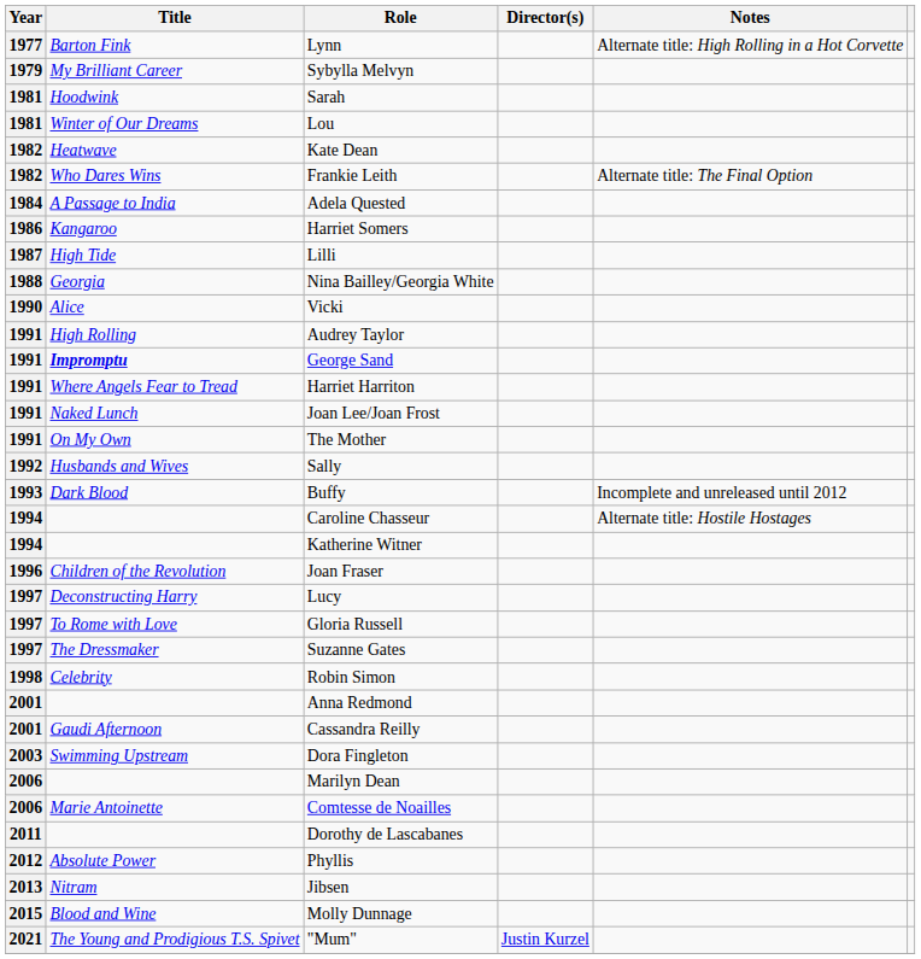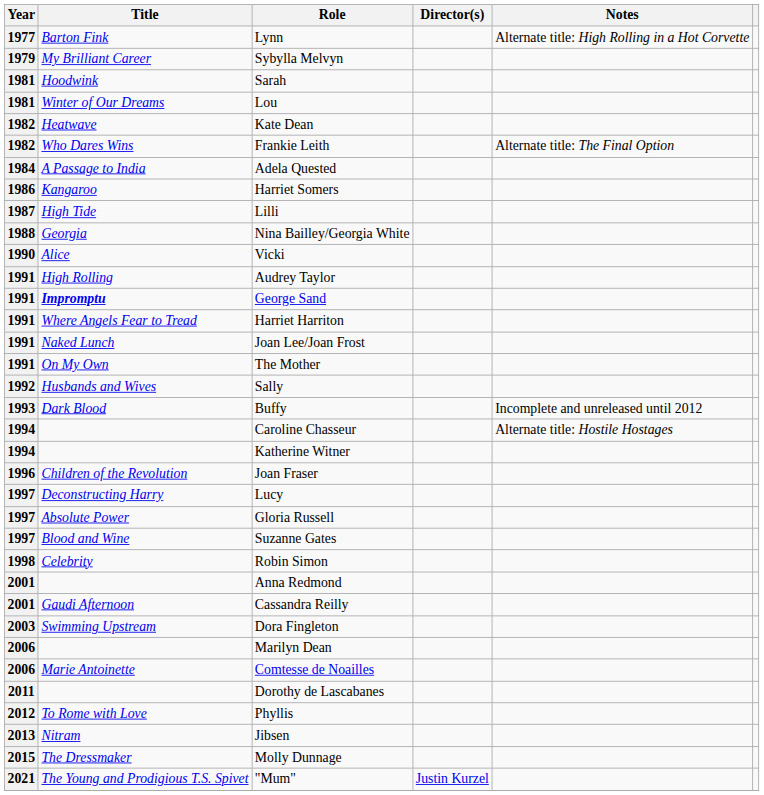 <table class="wikitable plainrowheaders sortable">
 <tr>
 <th>Year</th>
 <th>Title</th>
 <th>Role</th>
 <th>Director(s)</th>
 <th class="unsortable">Notes</th>
 <th class="unsortable"></th>
 </tr>
 <tr>
 <th scope="row">1977</th>
 <td><em><a href='#'>Barton Fink</a></em></td>
 <td>Lynn</td>
 <td></td>
 <td>Alternate title: <em>High Rolling in a Hot Corvette</em></td>
 <td style="text-align:center;"></td>
 </tr>
 <tr>
 <th scope="row">1979</th>
 <td><em><a href='#'>My Brilliant Career</a></em></td>
 <td>Sybylla Melvyn</td>
 <td></td>
 <td></td>
 <td style="text-align:center;"></td>
 </tr>
 <tr>
 <th scope="row">1981</th>
 <td><em><a href='#'>Hoodwink</a></em></td>
 <td>Sarah</td>
 <td></td>
 <td></td>
 <td style="text-align:center;"></td>
 </tr>
 <tr>
 <th scope="row">1981</th>
 <td><em><a href='#'>Winter of Our Dreams</a></em></td>
 <td>Lou</td>
 <td></td>
 <td></td>
 <td style="text-align:center;"></td>
 </tr>
 <tr>
 <th scope="row">1982</th>
 <td><em><a href='#'>Heatwave</a></em></td>
 <td>Kate Dean</td>
 <td></td>
 <td></td>
 <td style="text-align:center;"></td>
 </tr>
 <tr>
 <th scope="row">1982</th>
 <td><em><a href='#'>Who Dares Wins</a></em></td>
 <td>Frankie Leith</td>
 <td></td>
 <td>Alternate title: <em>The Final Option</em></td>
 <td style="text-align:center;"></td>
 </tr>
 <tr>
 <th scope="row">1984</th>
 <td><em><a href='#'>A Passage to India</a></em></td>
 <td>Adela Quested</td>
 <td></td>
 <td></td>
 <td style="text-align:center;"></td>
 </tr>
 <tr>
 <th scope="row">1986</th>
 <td><em><a href='#'>Kangaroo</a></em></td>
 <td>Harriet Somers</td>
 <td></td>
 <td></td>
 <td style="text-align:center;"></td>
 </tr>
 <tr>
 <th scope="row">1987</th>
 <td><em><a href='#'>High Tide</a></em></td>
 <td>Lilli</td>
 <td></td>
 <td></td>
 <td style="text-align:center;"></td>
 </tr>
 <tr>
 <th scope="row">1988</th>
 <td><em><a href='#'>Georgia</a></em></td>
 <td>Nina Bailley/Georgia White</td>
 <td></td>
 <td></td>
 <td style="text-align:center;"></td>
 </tr>
 <tr>
 <th scope="row">1990</th>
 <td><em><a href='#'>Alice</a></em></td>
 <td>Vicki</td>
 <td></td>
 <td></td>
 <td style="text-align:center;"></td>
 </tr>
 <tr>
 <th scope="row">1991</th>
 <td><em><a href='#'>High Rolling</a></em></td>
 <td>Audrey Taylor</td>
 <td></td>
 <td></td>
 <td style="text-align:center;"></td>
 </tr>
 <tr>
 <th scope="row">1991</th>
 <td><strong><em><a href='#'>Impromptu</a></em></strong></td>
 <td><a href='#'>George Sand</a></td>
 <td></td>
 <td></td>
 <td style="text-align:center;"></td>
 </tr>
 <tr>
 <th scope="row">1991</th>
 <td><em><a href='#'>Where Angels Fear to Tread</a></em></td>
 <td>Harriet Harriton</td>
 <td></td>
 <td></td>
 <td style="text-align:center;"></td>
 </tr>
 <tr>
 <th scope="row">1991</th>
 <td><em><a href='#'>Naked Lunch</a></em></td>
 <td>Joan Lee/Joan Frost</td>
 <td></td>
 <td></td>
 <td style="text-align:center;"></td>
 </tr>
 <tr>
 <th scope="row">1991</th>
 <td><em><a href='#'>On My Own</a></em></td>
 <td>The Mother</td>
 <td></td>
 <td></td>
 <td style="text-align:center;"></td>
 </tr>
 <tr>
 <th scope="row">1992</th>
 <td><em><a href='#'>Husbands and Wives</a></em></td>
 <td>Sally</td>
 <td></td>
 <td></td>
 <td style="text-align:center;"></td>
 </tr>
 <tr>
 <th scope="row">1993</th>
 <td><em><a href='#'>Dark Blood</a></em></td>
 <td>Buffy</td>
 <td></td>
 <td>Incomplete and unreleased until 2012</td>
 <td style="text-align:center;"></td>
 </tr>
 <tr>
 <th scope="row">1994</th>
 <td><em></em></td>
 <td>Caroline Chasseur</td>
 <td></td>
 <td>Alternate title: <em>Hostile Hostages</em></td>
 <td style="text-align:center;"></td>
 </tr>
 <tr>
 <th scope="row">1994</th>
 <td><em></em></td>
 <td>Katherine Witner</td>
 <td></td>
 <td></td>
 <td style="text-align:center;"></td>
 </tr>
 <tr>
 <th scope="row">1996</th>
 <td><em><a href='#'>Children of the Revolution</a></em></td>
 <td>Joan Fraser</td>
 <td></td>
 <td></td>
 <td style="text-align:center;"></td>
 </tr>
 <tr>
 <th scope="row">1997</th>
 <td><em><a href='#'>Deconstructing Harry</a></em></td>
 <td>Lucy</td>
 <td></td>
 <td></td>
 <td style="text-align:center;"></td>
 </tr>
 <tr>
 <th scope="row">1997</th>
-<td><em><a href='#'>To Rome with Love</a></em></td>
+<td><em><a href='#'>Absolute Power</a></em></td>
 <td>Gloria Russell</td>
 <td></td>
 <td></td>
 <td style="text-align:center;"></td>
 </tr>
 <tr>
 <th scope="row">1997</th>
-<td><em><a href='#'>The Dressmaker</a></em></td>
+<td><em><a href='#'>Blood and Wine</a></em></td>
 <td>Suzanne Gates</td>
 <td></td>
 <td></td>
 <td style="text-align:center;"></td>
 </tr>
 <tr>
 <th scope="row">1998</th>
 <td><em><a href='#'>Celebrity</a></em></td>
 <td>Robin Simon</td>
 <td></td>
 <td></td>
 <td style="text-align:center;"></td>
 </tr>
 <tr>
 <th scope="row">2001</th>
 <td><em></em></td>
 <td>Anna Redmond</td>
 <td></td>
 <td></td>
 <td style="text-align:center;"></td>
 </tr>
 <tr>
 <th scope="row">2001</th>
 <td><em><a href='#'>Gaudi Afternoon</a></em></td>
 <td>Cassandra Reilly</td>
 <td></td>
 <td></td>
 <td style="text-align:center;"></td>
 </tr>
 <tr>
 <th scope="row">2003</th>
 <td><em><a href='#'>Swimming Upstream</a></em></td>
 <td>Dora Fingleton</td>
 <td></td>
 <td></td>
 <td style="text-align:center;"></td>
 </tr>
 <tr>
 <th scope="row">2006</th>
 <td><em></em></td>
 <td>Marilyn Dean</td>
 <td></td>
 <td></td>
 <td style="text-align:center;"></td>
 </tr>
 <tr>
 <th scope="row">2006</th>
 <td><em><a href='#'>Marie Antoinette</a></em></td>
 <td><a href='#'>Comtesse de Noailles</a></td>
 <td></td>
 <td></td>
 <td style="text-align:center;"></td>
 </tr>
 <tr>
 <th scope="row">2011</th>
 <td><em></em></td>
 <td>Dorothy de Lascabanes</td>
 <td></td>
 <td></td>
 <td style="text-align:center;"></td>
 </tr>
 <tr>
 <th scope="row">2012</th>
-<td><em><a href='#'>Absolute Power</a></em></td>
+<td><em><a href='#'>To Rome with Love</a></em></td>
 <td>Phyllis</td>
 <td></td>
 <td></td>
 <td style="text-align:center;"></td>
 </tr>
 <tr>
 <th scope="row">2013</th>
 <td><em><a href='#'>Nitram</a></em></td>
 <td>Jibsen</td>
 <td></td>
 <td></td>
 <td style="text-align:center;"></td>
 </tr>
 <tr>
 <th scope="row">2015</th>
-<td><em><a href='#'>Blood and Wine</a></em></td>
+<td><em><a href='#'>The Dressmaker</a></em></td>
 <td>Molly Dunnage</td>
 <td></td>
 <td></td>
 <td style="text-align:center;"></td>
 </tr>
 <tr>
 <th scope="row">2021</th>
 <td><em><a href='#'>The Young and Prodigious T.S. Spivet</a></em></td>
 <td>"Mum"</td>
 <td><a href='#'>Justin Kurzel</a></td>
 <td></td>
 <td style="text-align:center;"></td>
 </tr>
 <tr>
 </tr>
 </table>
